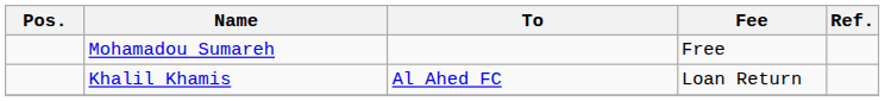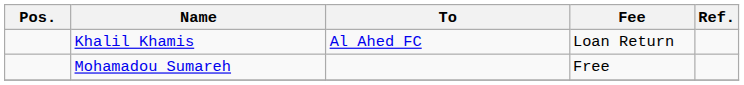 <table class="wikitable">
 <tr>
 <th style="width:50px">Pos.</th>
 <th style="width:210px">Name</th>
 <th style="width:200px">To</th>
 <th style="width:100px">Fee</th>
 <th style="width:20px">Ref.</th>
 </tr>
 <tr>
 <td></td>
+<td align=left> <a href='#'>Khalil Khamis</a></td>
+<td> <a href='#'>Al Ahed FC</a></td>
+<td>Loan Return</td>
+<td></td>
+</tr>
+<tr>
+<td></td>
 <td align=left> <a href='#'>Mohamadou Sumareh</a></td>
 <td></td>
 <td>Free</td>
 <td></td>
 </tr>
 <tr>
-<td></td>
-<td align=left> <a href='#'>Khalil Khamis</a></td>
-<td> <a href='#'>Al Ahed FC</a></td>
-<td>Loan Return</td>
-<td></td>
-</tr>
-<tr>
 </tr>
 </table>
